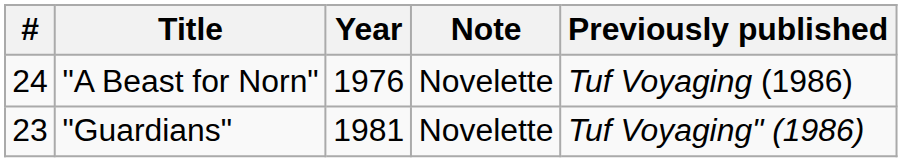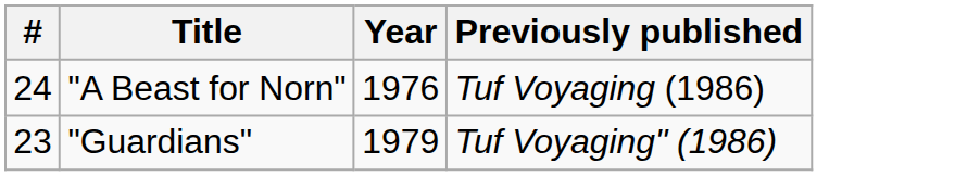 <table class="wikitable">
 <tr>
 <th>#</th>
 <th>Title</th>
 <th>Year</th>
-<th>Note</th>
 <th>Previously published</th>
 </tr>
 <tr>
 <td>24</td>
 <td>"A Beast for Norn"</td>
 <td>1976</td>
-<td>Novelette</td>
 <td><em>Tuf Voyaging</em> (1986)</td>
 </tr>
 <tr>
 <td>23</td>
 <td>"Guardians"</td>
-<td>1981</td>
-<td>Novelette</td>
+<td>1979</td>
 <td><em>Tuf Voyaging" (1986)</td>
 </tr>
 </table>
